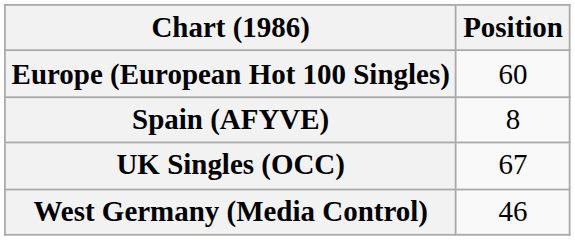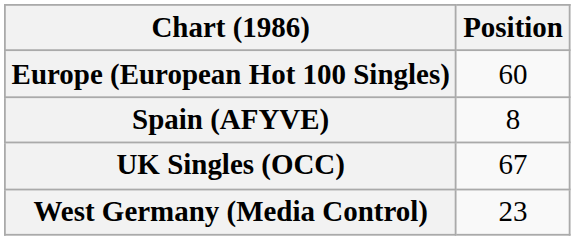 <table class="wikitable sortable plainrowheaders" style="text-align:center">
 <tr>
 <th>Chart (1986)</th>
 <th>Position</th>
 </tr>
 <tr>
 <th scope="row">Europe (European Hot 100 Singles)</th>
 <td>60</td>
 </tr>
 <tr>
 <th scope="row">Spain (AFYVE)</th>
 <td>8</td>
 </tr>
 <tr>
 <th scope="row">UK Singles (OCC)</th>
 <td>67</td>
 </tr>
 <tr>
 <th scope="row">West Germany (Media Control)</th>
-<td>46</td>
+<td>23</td>
 </tr>
 </table>
